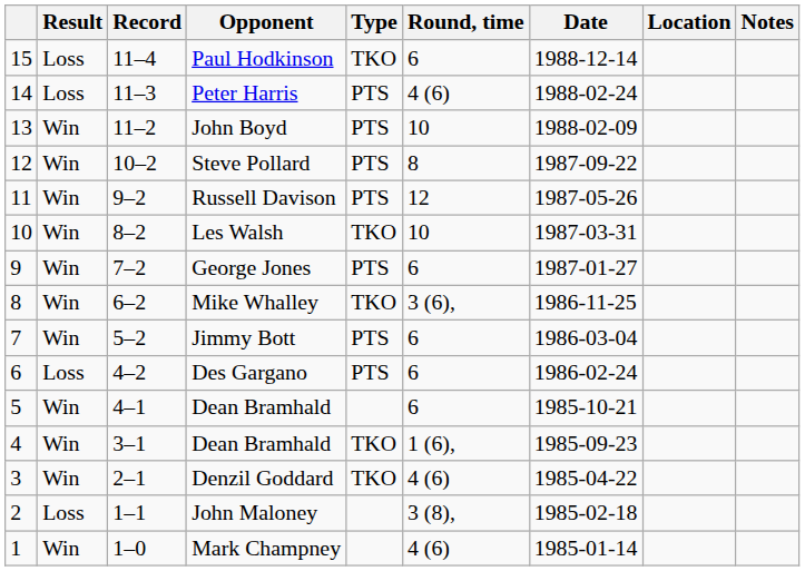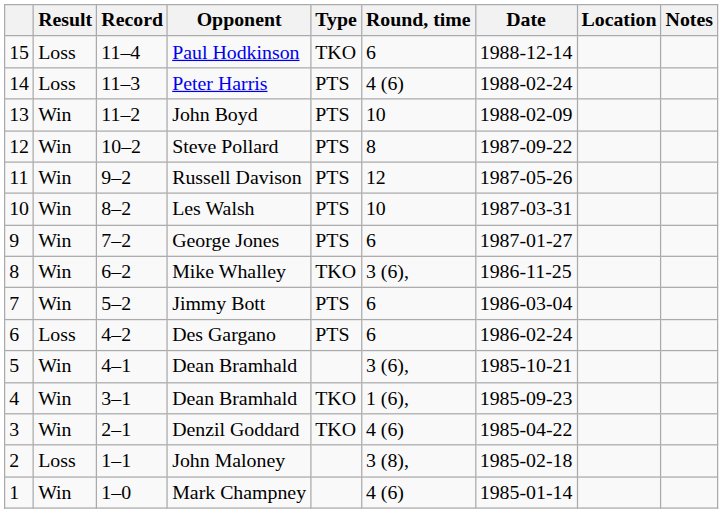 <table class="wikitable">
 <tr>
 <th></th>
 <th>Result</th>
 <th>Record</th>
 <th>Opponent</th>
 <th>Type</th>
 <th>Round, time</th>
 <th>Date</th>
 <th>Location</th>
 <th>Notes</th>
 </tr>
 <tr>
 <td>15</td>
 <td>Loss</td>
 <td>11–4</td>
 <td style="text-align:left;"> <a href='#'>Paul Hodkinson</a></td>
 <td>TKO</td>
 <td>6</td>
 <td>1988-12-14</td>
 <td style="text-align:left;"> </td>
 <td style="text-align:left;"></td>
 </tr>
 <tr>
 <td>14</td>
 <td>Loss</td>
 <td>11–3</td>
 <td style="text-align:left;"> <a href='#'>Peter Harris</a></td>
 <td>PTS</td>
 <td>4 (6)</td>
 <td>1988-02-24</td>
 <td style="text-align:left;"> </td>
 <td style="text-align:left;"></td>
 </tr>
 <tr>
 <td>13</td>
 <td>Win</td>
 <td>11–2</td>
 <td style="text-align:left;"> John Boyd</td>
 <td>PTS</td>
 <td>10</td>
 <td>1988-02-09</td>
 <td style="text-align:left;"> </td>
 <td style="text-align:left;"></td>
 </tr>
 <tr>
 <td>12</td>
 <td>Win</td>
 <td>10–2</td>
 <td style="text-align:left;"> Steve Pollard</td>
 <td>PTS</td>
 <td>8</td>
 <td>1987-09-22</td>
 <td style="text-align:left;"> </td>
 <td style="text-align:left;"></td>
 </tr>
 <tr>
 <td>11</td>
 <td>Win</td>
 <td>9–2</td>
 <td style="text-align:left;"> Russell Davison</td>
 <td>PTS</td>
 <td>12</td>
 <td>1987-05-26</td>
 <td style="text-align:left;"> </td>
 <td style="text-align:left;"></td>
 </tr>
 <tr>
 <td>10</td>
 <td>Win</td>
 <td>8–2</td>
 <td style="text-align:left;"> Les Walsh</td>
-<td>TKO</td>
+<td>PTS</td>
 <td>10</td>
 <td>1987-03-31</td>
 <td style="text-align:left;"> </td>
 <td style="text-align:left;"></td>
 </tr>
 <tr>
 <td>9</td>
 <td>Win</td>
 <td>7–2</td>
 <td style="text-align:left;"> George Jones</td>
 <td>PTS</td>
 <td>6</td>
 <td>1987-01-27</td>
 <td style="text-align:left;"> </td>
 <td style="text-align:left;"></td>
 </tr>
 <tr>
 <td>8</td>
 <td>Win</td>
 <td>6–2</td>
 <td style="text-align:left;"> Mike Whalley</td>
 <td>TKO</td>
 <td>3 (6), </td>
 <td>1986-11-25</td>
 <td style="text-align:left;"> </td>
 <td style="text-align:left;"></td>
 </tr>
 <tr>
 <td>7</td>
 <td>Win</td>
 <td>5–2</td>
 <td style="text-align:left;"> Jimmy Bott</td>
 <td>PTS</td>
 <td>6</td>
 <td>1986-03-04</td>
 <td style="text-align:left;"> </td>
 <td style="text-align:left;"></td>
 </tr>
 <tr>
 <td>6</td>
 <td>Loss</td>
 <td>4–2</td>
 <td style="text-align:left;"> Des Gargano</td>
 <td>PTS</td>
 <td>6</td>
 <td>1986-02-24</td>
 <td style="text-align:left;"> </td>
 <td style="text-align:left;"></td>
 </tr>
 <tr>
 <td>5</td>
 <td>Win</td>
 <td>4–1</td>
 <td style="text-align:left;"> Dean Bramhald</td>
 <td></td>
-<td>6</td>
+<td>3 (6), </td>
 <td>1985-10-21</td>
 <td style="text-align:left;"> </td>
 <td style="text-align:left;"></td>
 </tr>
 <tr>
 <td>4</td>
 <td>Win</td>
 <td>3–1</td>
 <td style="text-align:left;"> Dean Bramhald</td>
 <td>TKO</td>
 <td>1 (6), </td>
 <td>1985-09-23</td>
 <td style="text-align:left;"> </td>
 <td style="text-align:left;"></td>
 </tr>
 <tr>
 <td>3</td>
 <td>Win</td>
 <td>2–1</td>
 <td style="text-align:left;"> Denzil Goddard</td>
 <td>TKO</td>
 <td>4 (6)</td>
 <td>1985-04-22</td>
 <td style="text-align:left;"> </td>
 <td style="text-align:left;"></td>
 </tr>
 <tr>
 <td>2</td>
 <td>Loss</td>
 <td>1–1</td>
 <td style="text-align:left;"> John Maloney</td>
 <td></td>
 <td>3 (8), </td>
 <td>1985-02-18</td>
 <td style="text-align:left;"> </td>
 <td style="text-align:left;"></td>
 </tr>
 <tr>
 <td>1</td>
 <td>Win</td>
 <td>1–0</td>
 <td style="text-align:left;"> Mark Champney</td>
 <td></td>
 <td>4 (6)</td>
 <td>1985-01-14</td>
 <td style="text-align:left;"> </td>
 <td style="text-align:left;"></td>
 </tr>
 </table>
